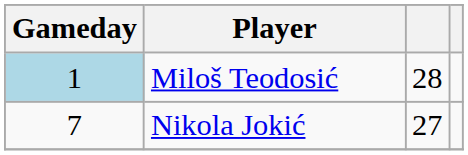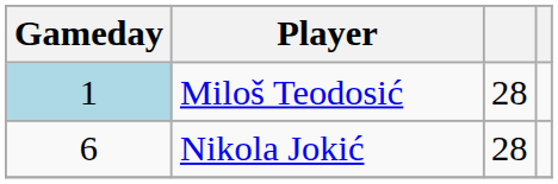 <table class="wikitable sortable" style="text-align: center;">
 <tr>
 <th>Gameday</th>
 <th style="width:130px;">Player</th>
 <th><a href='#'></a></th>
 <th></th>
 </tr>
 <tr>
 <td style="background: lightblue;">1</td>
 <td align="left"><a href='#'>Miloš Teodosić</a></td>
 <td>28</td>
 <td></td>
 </tr>
 <tr>
-<td>7</td>
+<td>6</td>
 <td align="left"><a href='#'>Nikola Jokić</a></td>
-<td>27</td>
+<td>28</td>
 <td></td>
 </tr>
 <tr>
 </tr>
 </table>
